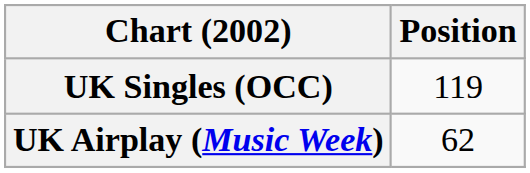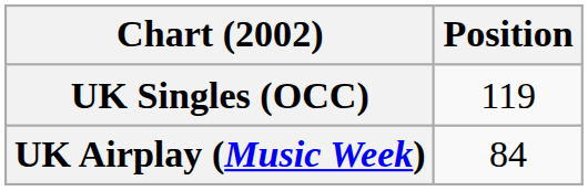 <table class="wikitable plainrowheaders" style="text-align:center">
 <tr>
 <th scope="col">Chart (2002)</th>
 <th scope="col">Position</th>
 </tr>
 <tr>
 <th scope="row">UK Singles (OCC)</th>
 <td>119</td>
 </tr>
 <tr>
 <th scope="row">UK Airplay (<em><a href='#'>Music Week</a></em>)</th>
-<td>62</td>
+<td>84</td>
 </tr>
 </table>
